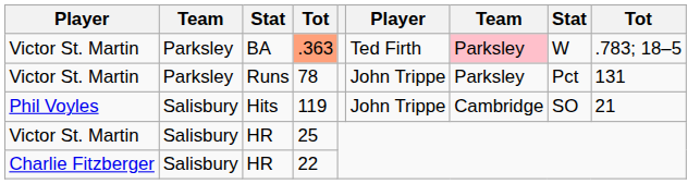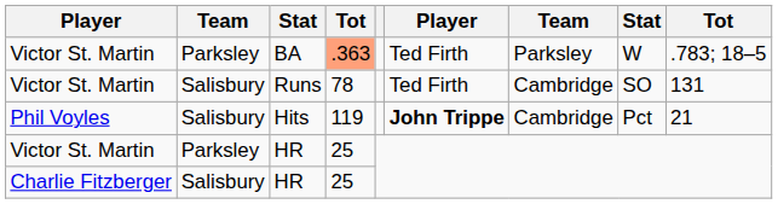 <table class="wikitable">
 <tr>
 <th>Player</th>
 <th>Team</th>
 <th>Stat</th>
 <th>Tot</th>
 <th></th>
 <th>Player</th>
 <th>Team</th>
 <th>Stat</th>
 <th>Tot</th>
 </tr>
 <tr>
 <td>Victor St. Martin</td>
 <td>Parksley</td>
 <td>BA</td>
 <td style="background: lightsalmon;">.363</td>
 <td></td>
 <td>Ted Firth</td>
-<td style="background: pink;">Parksley</td>
+<td>Parksley</td>
 <td>W</td>
 <td>.783; 18–5</td>
 </tr>
 <tr>
 <td>Victor St. Martin</td>
-<td>Parksley</td>
+<td>Salisbury</td>
 <td>Runs</td>
 <td>78</td>
 <td></td>
-<td>John Trippe</td>
-<td>Parksley</td>
-<td>Pct</td>
+<td>Ted Firth</td>
+<td>Cambridge</td>
+<td>SO</td>
 <td>131</td>
 </tr>
 <tr>
 <td><a href='#'>Phil Voyles</a></td>
 <td>Salisbury</td>
 <td>Hits</td>
 <td>119</td>
 <td></td>
-<td>John Trippe</td>
+<td><strong>John Trippe</strong></td>
 <td>Cambridge</td>
-<td>SO</td>
+<td>Pct</td>
 <td>21</td>
 </tr>
 <tr>
 <td>Victor St. Martin</td>
-<td>Salisbury</td>
+<td>Parksley</td>
 <td>HR</td>
 <td>25</td>
 </tr>
 <tr>
 <td><a href='#'>Charlie Fitzberger</a></td>
 <td>Salisbury</td>
 <td>HR</td>
-<td>22</td>
+<td>25</td>
 </tr>
 </table>
